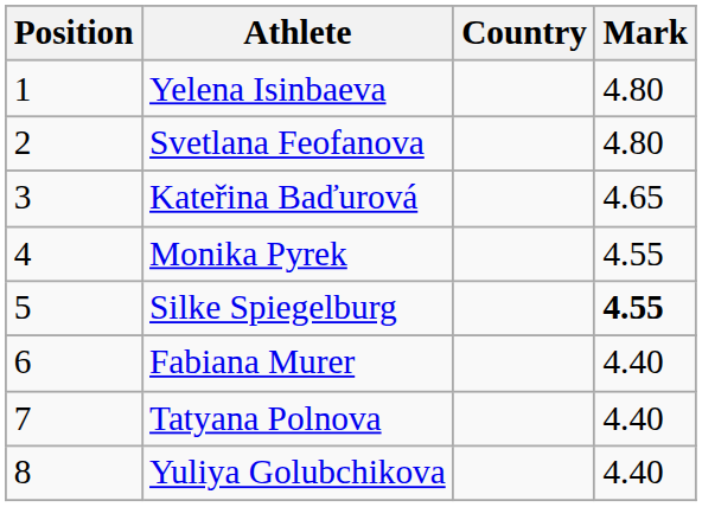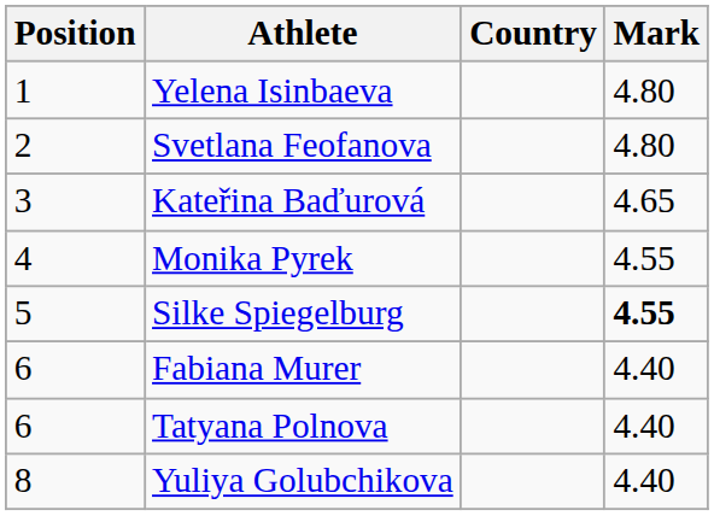 <table class="wikitable">
 <tr>
 <th>Position</th>
 <th>Athlete</th>
 <th>Country</th>
 <th>Mark</th>
 </tr>
 <tr>
 <td>1</td>
 <td><a href='#'>Yelena Isinbaeva</a></td>
 <td></td>
 <td>4.80</td>
 </tr>
 <tr>
 <td>2</td>
 <td><a href='#'>Svetlana Feofanova</a></td>
 <td></td>
 <td>4.80</td>
 </tr>
 <tr>
 <td>3</td>
 <td><a href='#'>Kateřina Baďurová</a></td>
 <td></td>
 <td>4.65</td>
 </tr>
 <tr>
 <td>4</td>
 <td><a href='#'>Monika Pyrek</a></td>
 <td></td>
 <td>4.55</td>
 </tr>
 <tr>
 <td>5</td>
 <td><a href='#'>Silke Spiegelburg</a></td>
 <td></td>
 <td><strong>4.55</strong></td>
 </tr>
 <tr>
 <td>6</td>
 <td><a href='#'>Fabiana Murer</a></td>
 <td></td>
 <td>4.40</td>
 </tr>
 <tr>
-<td>7</td>
+<td>6</td>
 <td><a href='#'>Tatyana Polnova</a></td>
 <td></td>
 <td>4.40</td>
 </tr>
 <tr>
 <td>8</td>
 <td><a href='#'>Yuliya Golubchikova</a></td>
 <td></td>
 <td>4.40</td>
 </tr>
 </table>
